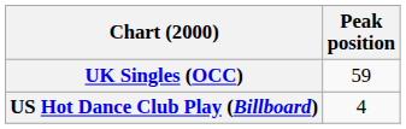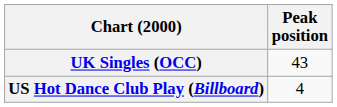 <table class="wikitable sortable plainrowheaders" style="text-align:center">
 <tr>
 <th scope="col">Chart (2000)</th>
 <th scope="col">Peak<br>position</th>
 </tr>
 <tr>
 <th scope="row"><a href='#'>UK Singles</a> (<a href='#'>OCC</a>)</th>
-<td>59</td>
+<td>43</td>
 </tr>
 <tr>
 <th scope="row">US <a href='#'>Hot Dance Club Play</a> (<em><a href='#'>Billboard</a></em>)</th>
 <td>4</td>
 </tr>
 </table>
